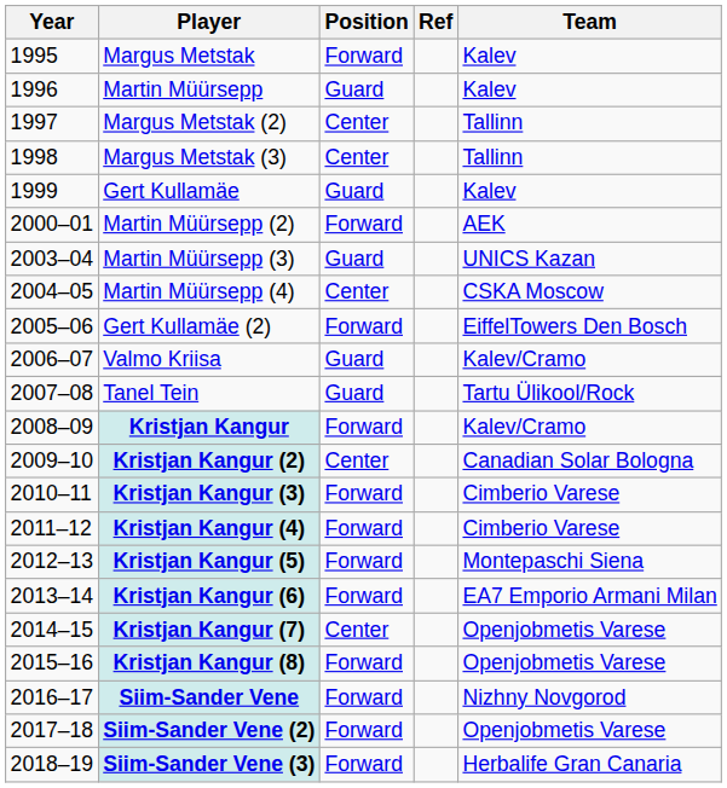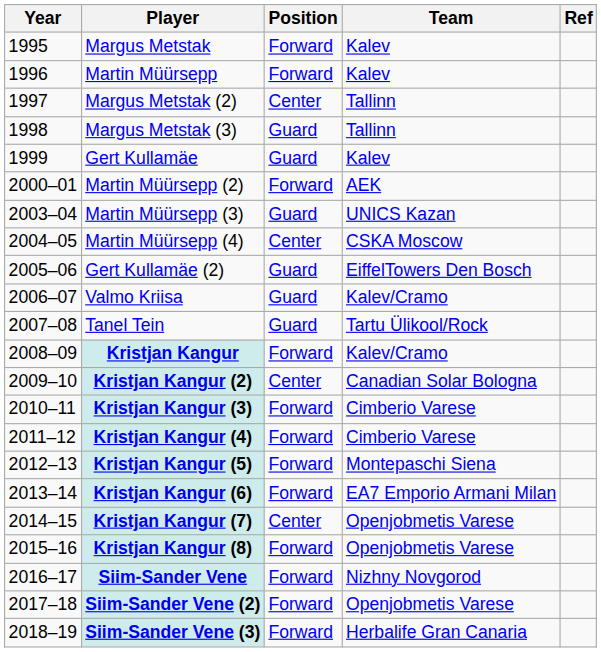 <table class="wikitable plainrowheaders sortable" summary="Season (sortable), Player (sortable), Position (sortable), Nationality (sortable) and Team (sortable)">
 <tr>
 <th scope="col">Year</th>
 <th scope="col">Player</th>
 <th scope="col">Position</th>
+<th scope="col">Team</th>
 <th scope="col">Ref</th>
-<th scope="col">Team</th>
 </tr>
 <tr>
 <td>1995</td>
 <td><a href='#'>Margus Metstak</a></td>
 <td><a href='#'>Forward</a></td>
+<td> <a href='#'>Kalev</a></td>
 <td></td>
-<td> <a href='#'>Kalev</a></td>
 </tr>
 <tr>
 <td>1996</td>
 <td><a href='#'>Martin Müürsepp</a></td>
-<td><a href='#'>Guard</a></td>
+<td><a href='#'>Forward</a></td>
+<td> <a href='#'>Kalev</a></td>
 <td></td>
-<td> <a href='#'>Kalev</a></td>
 </tr>
 <tr>
 <td>1997</td>
 <td><a href='#'>Margus Metstak</a> (2)</td>
 <td><a href='#'>Center</a></td>
+<td> <a href='#'>Tallinn</a></td>
 <td></td>
-<td> <a href='#'>Tallinn</a></td>
 </tr>
 <tr>
 <td>1998</td>
 <td><a href='#'>Margus Metstak</a> (3)</td>
-<td><a href='#'>Center</a></td>
+<td><a href='#'>Guard</a></td>
+<td> <a href='#'>Tallinn</a></td>
 <td></td>
-<td> <a href='#'>Tallinn</a></td>
 </tr>
 <tr>
 <td>1999</td>
 <td><a href='#'>Gert Kullamäe</a></td>
 <td><a href='#'>Guard</a></td>
+<td> <a href='#'>Kalev</a></td>
 <td></td>
-<td> <a href='#'>Kalev</a></td>
 </tr>
 <tr>
 <td>2000–01</td>
 <td><a href='#'>Martin Müürsepp</a> (2)</td>
 <td><a href='#'>Forward</a></td>
+<td> <a href='#'>AEK</a></td>
 <td></td>
-<td> <a href='#'>AEK</a></td>
 </tr>
 <tr>
 <td>2003–04</td>
 <td><a href='#'>Martin Müürsepp</a> (3)</td>
 <td><a href='#'>Guard</a></td>
+<td> <a href='#'>UNICS Kazan</a></td>
 <td></td>
-<td> <a href='#'>UNICS Kazan</a></td>
 </tr>
 <tr>
 <td>2004–05</td>
 <td><a href='#'>Martin Müürsepp</a> (4)</td>
 <td><a href='#'>Center</a></td>
+<td> <a href='#'>CSKA Moscow</a></td>
 <td></td>
-<td> <a href='#'>CSKA Moscow</a></td>
 </tr>
 <tr>
 <td>2005–06</td>
 <td><a href='#'>Gert Kullamäe</a> (2)</td>
-<td><a href='#'>Forward</a></td>
+<td><a href='#'>Guard</a></td>
+<td> <a href='#'>EiffelTowers Den Bosch</a></td>
 <td></td>
-<td> <a href='#'>EiffelTowers Den Bosch</a></td>
 </tr>
 <tr>
 <td>2006–07</td>
 <td><a href='#'>Valmo Kriisa</a></td>
 <td><a href='#'>Guard</a></td>
+<td> <a href='#'>Kalev/Cramo</a></td>
 <td></td>
-<td> <a href='#'>Kalev/Cramo</a></td>
 </tr>
 <tr>
 <td>2007–08</td>
 <td><a href='#'>Tanel Tein</a></td>
 <td><a href='#'>Guard</a></td>
+<td> <a href='#'>Tartu Ülikool/Rock</a></td>
 <td></td>
-<td> <a href='#'>Tartu Ülikool/Rock</a></td>
 </tr>
 <tr>
 <td>2008–09</td>
 <th scope="row" style="background-color:#CFECEC"><a href='#'>Kristjan Kangur</a></th>
 <td><a href='#'>Forward</a></td>
+<td> <a href='#'>Kalev/Cramo</a></td>
 <td></td>
-<td> <a href='#'>Kalev/Cramo</a></td>
 </tr>
 <tr>
 <td>2009–10</td>
 <th scope="row" style="background-color:#CFECEC"><a href='#'>Kristjan Kangur</a> (2)</th>
 <td><a href='#'>Center</a></td>
+<td> <a href='#'>Canadian Solar Bologna</a></td>
 <td></td>
-<td> <a href='#'>Canadian Solar Bologna</a></td>
 </tr>
 <tr>
 <td>2010–11</td>
 <th scope="row" style="background-color:#CFECEC"><a href='#'>Kristjan Kangur</a> (3)</th>
 <td><a href='#'>Forward</a></td>
+<td> <a href='#'>Cimberio Varese</a></td>
 <td></td>
-<td> <a href='#'>Cimberio Varese</a></td>
 </tr>
 <tr>
 <td>2011–12</td>
 <th scope="row" style="background-color:#CFECEC"><a href='#'>Kristjan Kangur</a> (4)</th>
 <td><a href='#'>Forward</a></td>
+<td> <a href='#'>Cimberio Varese</a></td>
 <td></td>
-<td> <a href='#'>Cimberio Varese</a></td>
 </tr>
 <tr>
 <td>2012–13</td>
 <th scope="row" style="background-color:#CFECEC"><a href='#'>Kristjan Kangur</a> (5)</th>
 <td><a href='#'>Forward</a></td>
+<td> <a href='#'>Montepaschi Siena</a></td>
 <td></td>
-<td> <a href='#'>Montepaschi Siena</a></td>
 </tr>
 <tr>
 <td>2013–14</td>
 <th scope="row" style="background-color:#CFECEC"><a href='#'>Kristjan Kangur</a> (6)</th>
 <td><a href='#'>Forward</a></td>
+<td> <a href='#'>EA7 Emporio Armani Milan</a></td>
 <td></td>
-<td> <a href='#'>EA7 Emporio Armani Milan</a></td>
 </tr>
 <tr>
 <td>2014–15</td>
 <th scope="row" style="background-color:#CFECEC"><a href='#'>Kristjan Kangur</a> (7)</th>
 <td><a href='#'>Center</a></td>
+<td> <a href='#'>Openjobmetis Varese</a></td>
 <td></td>
-<td> <a href='#'>Openjobmetis Varese</a></td>
 </tr>
 <tr>
 <td>2015–16</td>
 <th scope="row" style="background-color:#CFECEC"><a href='#'>Kristjan Kangur</a> (8)</th>
 <td><a href='#'>Forward</a></td>
+<td> <a href='#'>Openjobmetis Varese</a></td>
 <td></td>
-<td> <a href='#'>Openjobmetis Varese</a></td>
 </tr>
 <tr>
 <td>2016–17</td>
 <th scope="row" style="background-color:#CFECEC"><a href='#'>Siim-Sander Vene</a></th>
 <td><a href='#'>Forward</a></td>
+<td> <a href='#'>Nizhny Novgorod</a></td>
 <td></td>
-<td> <a href='#'>Nizhny Novgorod</a></td>
 </tr>
 <tr>
 <td>2017–18</td>
 <th scope="row" style="background-color:#CFECEC"><a href='#'>Siim-Sander Vene</a> (2)</th>
 <td><a href='#'>Forward</a></td>
+<td> <a href='#'>Openjobmetis Varese</a></td>
 <td></td>
-<td> <a href='#'>Openjobmetis Varese</a></td>
 </tr>
 <tr>
 <td>2018–19</td>
 <th scope="row" style="background-color:#CFECEC"><a href='#'>Siim-Sander Vene</a> (3)</th>
 <td><a href='#'>Forward</a></td>
+<td> <a href='#'>Herbalife Gran Canaria</a></td>
 <td></td>
-<td> <a href='#'>Herbalife Gran Canaria</a></td>
 </tr>
 </table>
